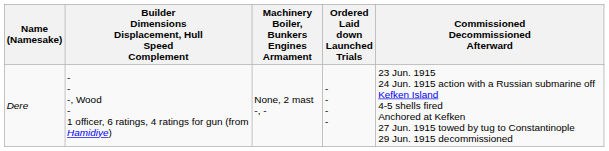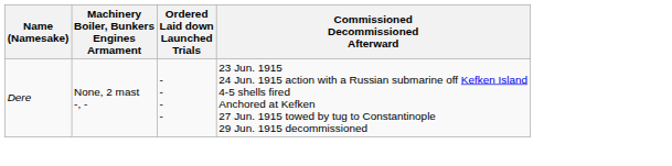 <table class="wikitable" style="font-size:90%;">
 <tr bgcolor="#e6e9ff">
 <th>Name<br>(Namesake)</th>
-<th>Builder<br>Dimensions<br>Displacement, Hull<br>Speed<br>Complement</th>
 <th>Machinery<br>Boiler, Bunkers<br>Engines<br>Armament</th>
 <th>Ordered<br>Laid down<br>Launched<br>Trials</th>
 <th>Commissioned<br>Decommissioned<br>Afterward</th>
 </tr>
 <tr ---->
 <td><em>Dere</em></td>
-<td>-<br>-<br>-, Wood<br>-<br>1 officer, 6 ratings, 4 ratings for gun (from <a href='#'><em>Hamidiye</em></a>)</td>
 <td>None, 2 mast<br>-, -<br></td>
 <td>-<br>-<br>-<br>-</td>
 <td>23 Jun. 1915<br>24 Jun. 1915 action with a Russian submarine off <a href='#'>Kefken Island</a><br>4-5 shells fired<br>Anchored at Kefken<br>27 Jun. 1915 towed by tug to Constantinople<br>29 Jun. 1915 decommissioned</td>
 </tr>
 </table>
